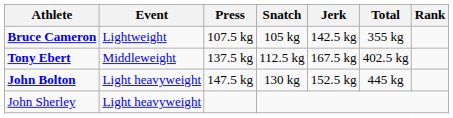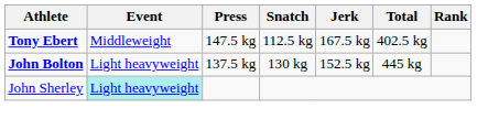 <table class="wikitable" style="text-align:center; font-size:90%">
 <tr>
 <th>Athlete</th>
 <th>Event</th>
 <th>Press</th>
 <th>Snatch</th>
 <th>Jerk</th>
 <th>Total</th>
 <th>Rank</th>
 </tr>
 <tr>
-<td style="text-align:left;"><strong><a href='#'>Bruce Cameron</a></strong></td>
-<td style="text-align:left;"><a href='#'>Lightweight</a></td>
-<td>107.5 kg</td>
-<td>105 kg</td>
-<td>142.5 kg</td>
-<td>355 kg</td>
-<td></td>
-</tr>
-<tr>
 <td style="text-align:left;"><strong><a href='#'>Tony Ebert</a></strong></td>
 <td style="text-align:left;"><a href='#'>Middleweight</a></td>
-<td>137.5 kg </td>
+<td>147.5 kg </td>
 <td>112.5 kg</td>
 <td>167.5 kg</td>
 <td>402.5 kg</td>
 <td></td>
 </tr>
 <tr>
 <td style="text-align:left;"><strong><a href='#'>John Bolton</a></strong></td>
 <td style="text-align:left;"><a href='#'>Light heavyweight</a></td>
-<td>147.5 kg </td>
+<td>137.5 kg </td>
 <td>130 kg</td>
 <td>152.5 kg</td>
 <td>445 kg</td>
 <td></td>
 </tr>
 <tr>
 <td style="text-align:left;"><a href='#'>John Sherley</a></td>
-<td style="text-align:left;"><a href='#'>Light heavyweight</a></td>
+<td style="background: paleturquoise; text-align:left;"><a href='#'>Light heavyweight</a></td>
 <td></td>
 <td colspan=4></td>
 </tr>
 </table>
